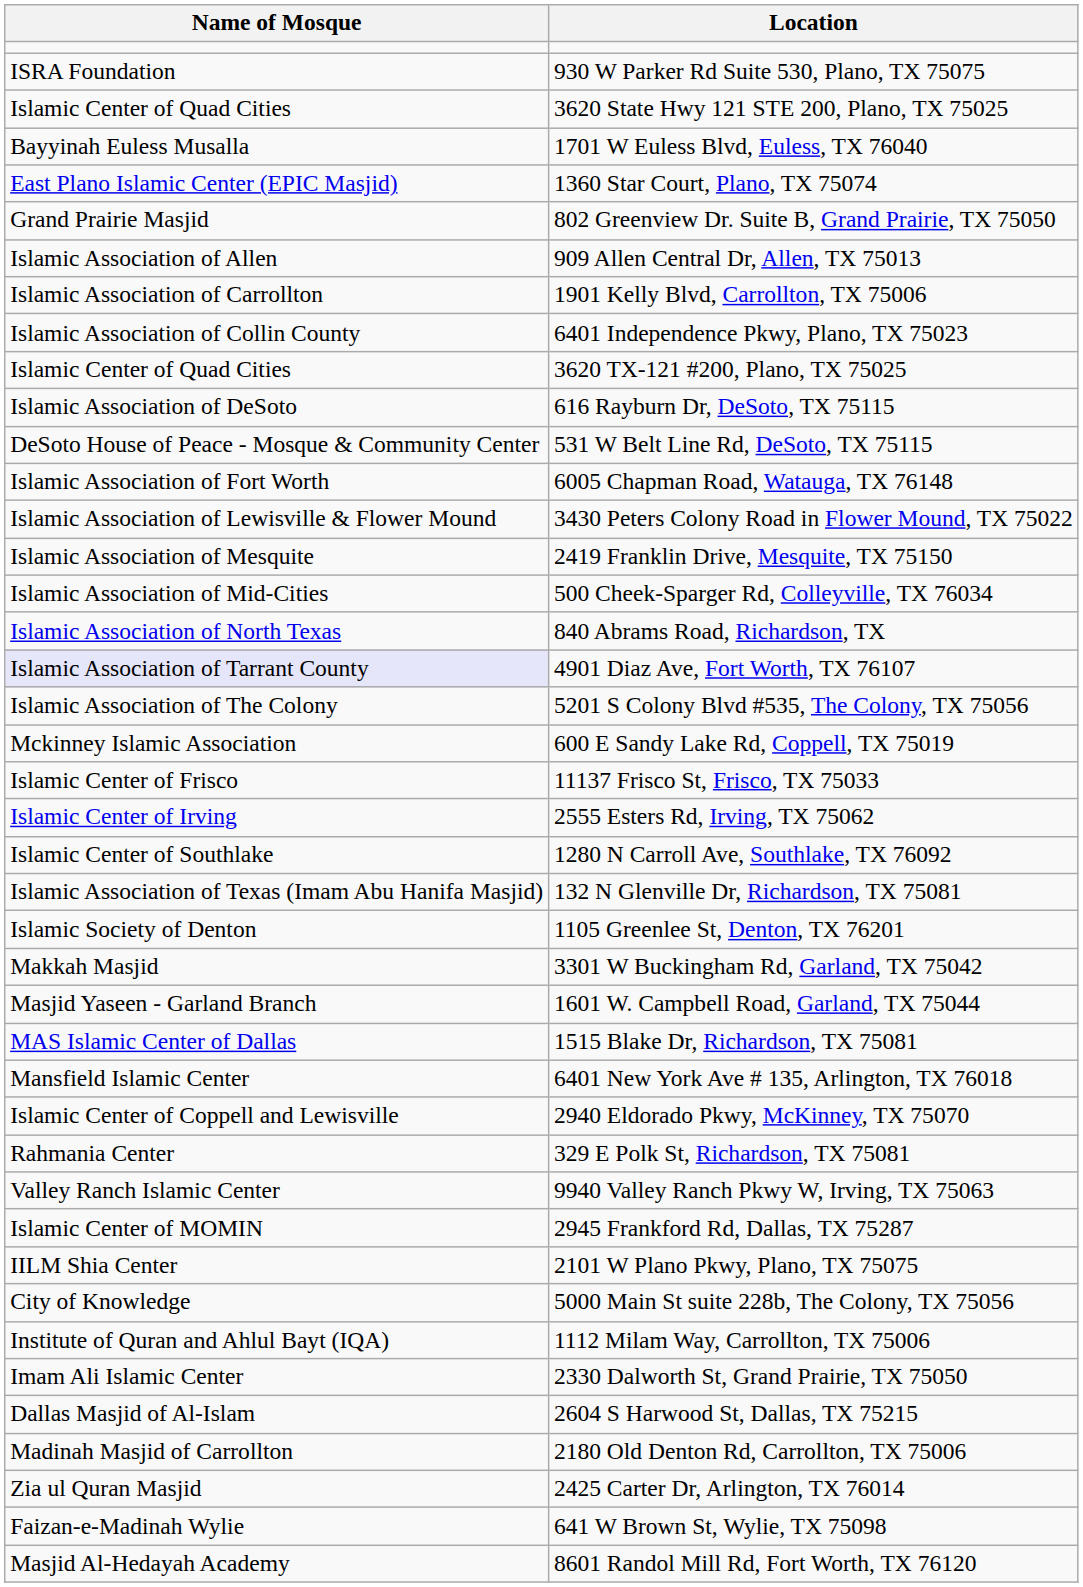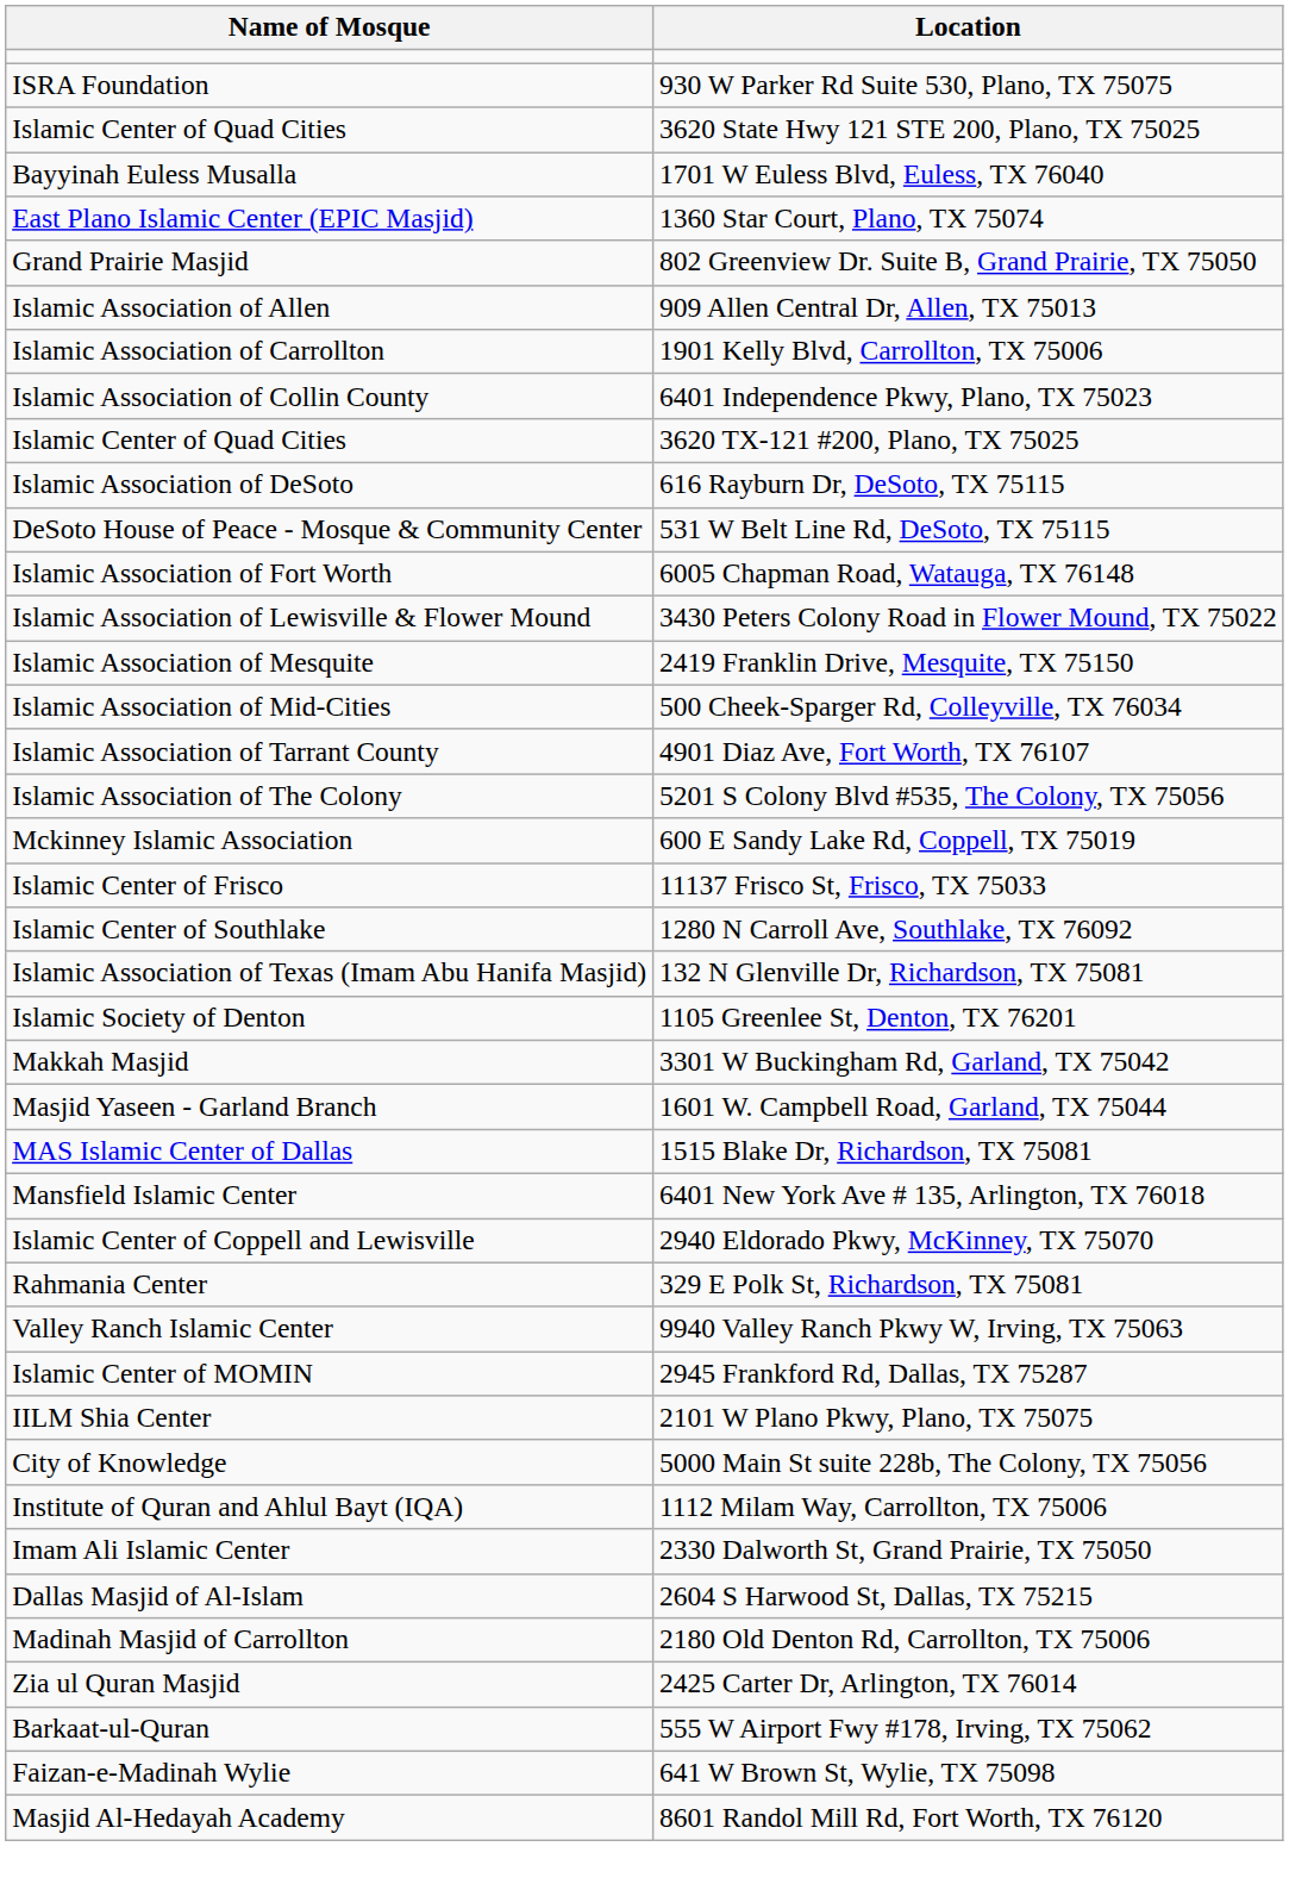 <table class="wikitable">
 <tr>
 <th>Name of Mosque</th>
 <th>Location</th>
 </tr>
 <tr>
 <td></td>
 <td></td>
 </tr>
 <tr>
 <td>ISRA Foundation</td>
 <td>930 W Parker Rd Suite 530, Plano, TX 75075</td>
 </tr>
 <tr>
 <td>Islamic Center of Quad Cities</td>
 <td>3620 State Hwy 121 STE 200, Plano, TX 75025</td>
 </tr>
 <tr>
 <td>Bayyinah Euless Musalla</td>
 <td>1701 W Euless Blvd, <a href='#'>Euless</a>, TX 76040</td>
 </tr>
 <tr>
 <td><a href='#'>East Plano Islamic Center (EPIC Masjid)</a></td>
 <td>1360 Star Court, <a href='#'>Plano</a>, TX 75074</td>
 </tr>
 <tr>
 <td>Grand Prairie Masjid</td>
 <td>802 Greenview Dr. Suite B, <a href='#'>Grand Prairie</a>, TX 75050</td>
 </tr>
 <tr>
 <td>Islamic Association of Allen</td>
 <td>909 Allen Central Dr, <a href='#'>Allen</a>, TX 75013</td>
 </tr>
 <tr>
 <td>Islamic Association of Carrollton</td>
 <td>1901 Kelly Blvd, <a href='#'>Carrollton</a>, TX 75006</td>
 </tr>
 <tr>
 <td>Islamic Association of Collin County</td>
 <td>6401 Independence Pkwy, Plano, TX 75023</td>
 </tr>
 <tr>
 <td>Islamic Center of Quad Cities</td>
 <td>3620 TX-121 #200, Plano, TX 75025</td>
 </tr>
 <tr>
 <td>Islamic Association of DeSoto</td>
 <td>616 Rayburn Dr, <a href='#'>DeSoto</a>, TX 75115</td>
 </tr>
 <tr>
 <td>DeSoto House of Peace - Mosque & Community Center</td>
 <td>531 W Belt Line Rd, <a href='#'>DeSoto</a>, TX 75115</td>
 </tr>
 <tr>
 <td>Islamic Association of Fort Worth</td>
 <td>6005 Chapman Road, <a href='#'>Watauga</a>, TX 76148</td>
 </tr>
 <tr>
 <td>Islamic Association of Lewisville & Flower Mound</td>
 <td>3430 Peters Colony Road in <a href='#'>Flower Mound</a>, TX 75022</td>
 </tr>
 <tr>
 <td>Islamic Association of Mesquite</td>
 <td>2419 Franklin Drive, <a href='#'>Mesquite</a>, TX 75150</td>
 </tr>
 <tr>
 <td>Islamic Association of Mid-Cities</td>
 <td>500 Cheek-Sparger Rd, <a href='#'>Colleyville</a>, TX 76034</td>
 </tr>
 <tr>
-<td><a href='#'>Islamic Association of North Texas</a></td>
-<td>840 Abrams Road, <a href='#'>Richardson</a>, TX</td>
-</tr>
-<tr>
-<td style="background: lavender;">Islamic Association of Tarrant County</td>
+<td>Islamic Association of Tarrant County</td>
 <td>4901 Diaz Ave, <a href='#'>Fort Worth</a>, TX 76107</td>
 </tr>
 <tr>
 <td>Islamic Association of The Colony</td>
 <td>5201 S Colony Blvd #535, <a href='#'>The Colony</a>, TX 75056</td>
 </tr>
 <tr>
 <td>Mckinney Islamic Association</td>
 <td>600 E Sandy Lake Rd, <a href='#'>Coppell</a>, TX 75019</td>
 </tr>
 <tr>
 <td>Islamic Center of Frisco</td>
 <td>11137 Frisco St, <a href='#'>Frisco</a>, TX 75033</td>
-</tr>
-<tr>
-<td><a href='#'>Islamic Center of Irving</a></td>
-<td>2555 Esters Rd, <a href='#'>Irving</a>, TX 75062</td>
 </tr>
 <tr>
 <td>Islamic Center of Southlake</td>
 <td>1280 N Carroll Ave, <a href='#'>Southlake</a>, TX 76092</td>
 </tr>
 <tr>
 <td>Islamic Association of Texas (Imam Abu Hanifa Masjid)</td>
 <td>132 N Glenville Dr, <a href='#'>Richardson</a>, TX 75081</td>
 </tr>
 <tr>
 <td>Islamic Society of Denton</td>
 <td>1105 Greenlee St, <a href='#'>Denton</a>, TX 76201</td>
 </tr>
 <tr>
 <td>Makkah Masjid</td>
 <td>3301 W Buckingham Rd, <a href='#'>Garland</a>, TX 75042</td>
 </tr>
 <tr>
 <td>Masjid Yaseen - Garland Branch</td>
 <td>1601 W. Campbell Road, <a href='#'>Garland</a>, TX 75044</td>
 </tr>
 <tr>
 <td><a href='#'>MAS Islamic Center of Dallas</a></td>
 <td>1515 Blake Dr, <a href='#'>Richardson</a>, TX 75081</td>
 </tr>
 <tr>
 <td>Mansfield Islamic Center</td>
 <td>6401 New York Ave # 135, Arlington, TX 76018</td>
 </tr>
 <tr>
 <td>Islamic Center of Coppell and Lewisville</td>
 <td>2940 Eldorado Pkwy, <a href='#'>McKinney</a>, TX 75070</td>
 </tr>
 <tr>
 <td>Rahmania Center</td>
 <td>329 E Polk St, <a href='#'>Richardson</a>, TX 75081</td>
 </tr>
 <tr>
 <td>Valley Ranch Islamic Center</td>
 <td>9940 Valley Ranch Pkwy W, Irving, TX 75063</td>
 </tr>
 <tr>
 <td>Islamic Center of MOMIN</td>
 <td>2945 Frankford Rd, Dallas, TX 75287</td>
 </tr>
 <tr>
 <td>IILM Shia Center</td>
 <td>2101 W Plano Pkwy, Plano, TX 75075</td>
 </tr>
 <tr>
 <td>City of Knowledge</td>
 <td>5000 Main St suite 228b, The Colony, TX 75056</td>
 </tr>
 <tr>
 <td>Institute of Quran and Ahlul Bayt (IQA)</td>
 <td>1112 Milam Way, Carrollton, TX 75006</td>
 </tr>
 <tr>
 <td>Imam Ali Islamic Center</td>
 <td>2330 Dalworth St, Grand Prairie, TX 75050</td>
 </tr>
 <tr>
 <td>Dallas Masjid of Al-Islam</td>
 <td>2604 S Harwood St, Dallas, TX 75215</td>
 </tr>
 <tr>
 <td>Madinah Masjid of Carrollton</td>
 <td>2180 Old Denton Rd, Carrollton, TX 75006</td>
 </tr>
 <tr>
 <td>Zia ul Quran Masjid</td>
 <td>2425 Carter Dr, Arlington, TX 76014</td>
 </tr>
 <tr>
+<td>Barkaat-ul-Quran</td>
+<td>555 W Airport Fwy #178, Irving, TX 75062</td>
+</tr>
+<tr>
 <td>Faizan-e-Madinah Wylie</td>
 <td>641 W Brown St, Wylie, TX 75098</td>
 </tr>
 <tr>
 <td>Masjid Al-Hedayah Academy</td>
 <td>8601 Randol Mill Rd, Fort Worth, TX 76120</td>
 </tr>
 </table>
